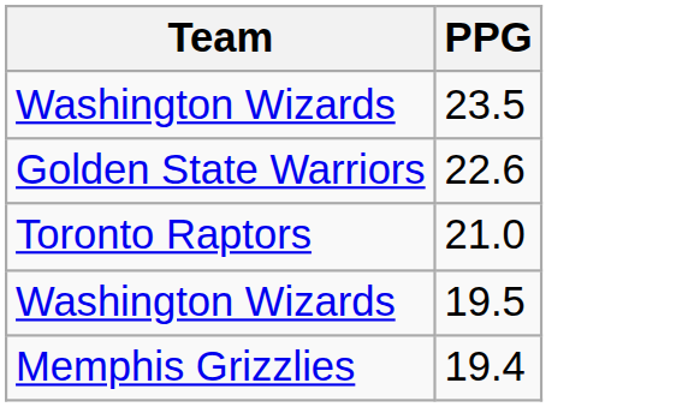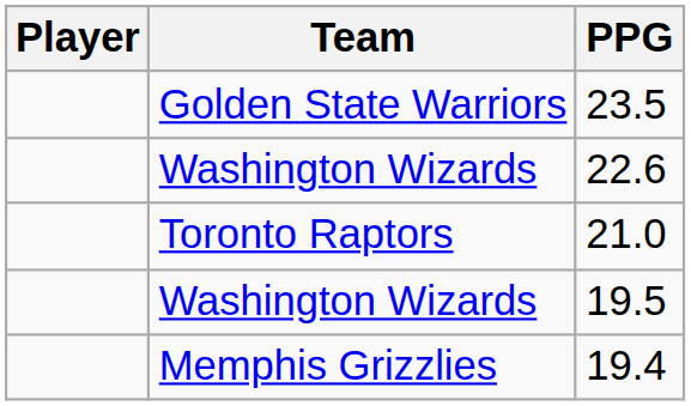 <table class="wikitable sortable">
 <tr>
+<th>Player</th>
 <th>Team</th>
 <th>PPG</th>
 </tr>
 <tr>
-<td><a href='#'>Washington Wizards</a></td>
+<td></td>
+<td><a href='#'>Golden State Warriors</a></td>
 <td>23.5</td>
 </tr>
 <tr>
-<td><a href='#'>Golden State Warriors</a></td>
+<td></td>
+<td><a href='#'>Washington Wizards</a></td>
 <td>22.6</td>
 </tr>
 <tr>
+<td></td>
 <td><a href='#'>Toronto Raptors</a></td>
 <td>21.0</td>
 </tr>
 <tr>
+<td></td>
 <td><a href='#'>Washington Wizards</a></td>
 <td>19.5</td>
 </tr>
 <tr>
+<td></td>
 <td><a href='#'>Memphis Grizzlies</a></td>
 <td>19.4</td>
 </tr>
 </table>
